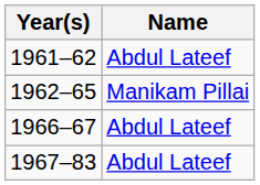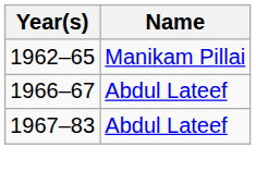 <table class="wikitable" style="text-align:center;">
 <tr>
 <th>Year(s)</th>
 <th>Name</th>
-</tr>
-<tr>
-<td style="text-align:left;">1961–62</td>
-<td style="text-align:left;"> <a href='#'>Abdul Lateef</a></td>
 </tr>
 <tr>
 <td style="text-align:left;">1962–65</td>
 <td style="text-align:left;"> <a href='#'>Manikam Pillai</a></td>
 </tr>
 <tr>
 <td style="text-align:left;">1966–67</td>
 <td style="text-align:left;"> <a href='#'>Abdul Lateef</a></td>
 </tr>
 <tr>
 <td style="text-align:left;">1967–83</td>
 <td style="text-align:left;"> <a href='#'>Abdul Lateef</a></td>
 </tr>
 </table>
